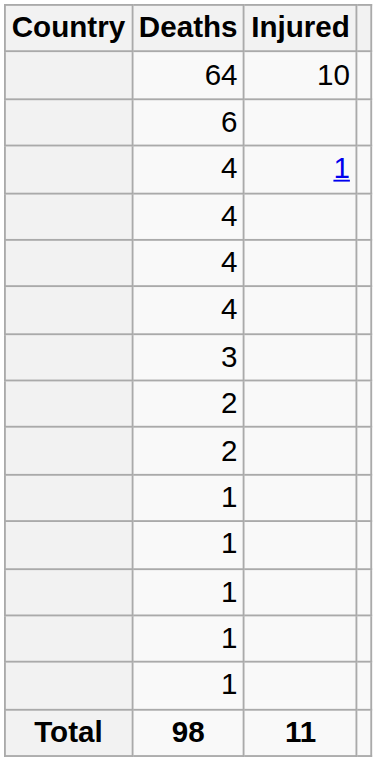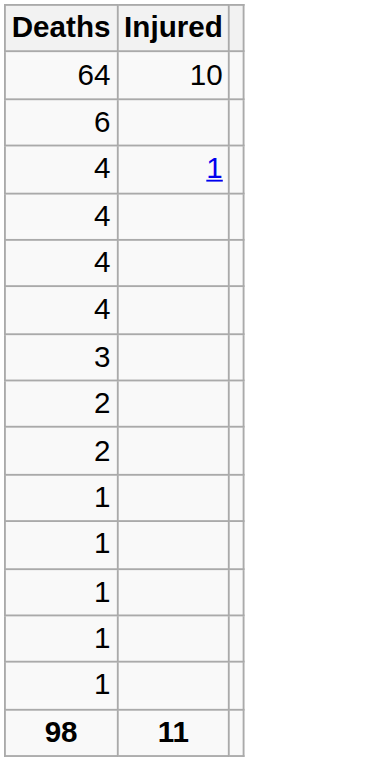 <table class="wikitable sortable plainrowheaders">
 <tr>
-<th scope="col">Country</th>
 <th scope="col">Deaths</th>
 <th scope="col">Injured</th>
 <th scope="col"></th>
 </tr>
 <tr>
-<th scope="row"></th>
 <td align=right>64</td>
 <td align=right>10</td>
 <td></td>
 </tr>
 <tr>
-<th scope="row"></th>
 <td align=right>6</td>
 <td align=right></td>
 <td></td>
 </tr>
 <tr>
-<th scope="row"></th>
 <td align=right>4</td>
 <td align=right><a href='#'>1</a></td>
 <td></td>
 </tr>
 <tr>
-<th scope="row"></th>
 <td align=right>4</td>
 <td align=right></td>
 <td></td>
 </tr>
 <tr>
-<th scope="row"></th>
 <td align=right>4</td>
 <td align=right></td>
 <td></td>
 </tr>
 <tr>
-<th scope="row"></th>
 <td align=right>4</td>
 <td align=right></td>
 <td></td>
 </tr>
 <tr>
-<th scope="row"></th>
 <td align=right>3</td>
 <td align=right></td>
 <td></td>
 </tr>
 <tr>
-<th scope="row"></th>
 <td align=right>2</td>
 <td align=right></td>
 <td></td>
 </tr>
 <tr>
-<th scope="row"></th>
 <td align=right>2</td>
 <td align=right></td>
 <td></td>
 </tr>
 <tr>
-<th scope="row"></th>
 <td align="right">1</td>
 <td align="right"></td>
 <td></td>
 </tr>
 <tr>
-<th scope="row"></th>
 <td align=right>1</td>
 <td align=right></td>
 <td></td>
 </tr>
 <tr>
-<th scope="row"></th>
 <td align=right>1</td>
 <td align=right></td>
 <td></td>
 </tr>
 <tr>
-<th scope="row"></th>
 <td align="right">1</td>
 <td align="right"></td>
 <td></td>
 </tr>
 <tr>
-<th scope="row"></th>
 <td align=right>1</td>
 <td align=right></td>
 <td></td>
 </tr>
 <tr class="sortbottom">
-<th scope="row" style="text-align:center;"><strong>Total</strong></th>
 <td align="center"><strong>98</strong></td>
 <td align="center"><strong>11</strong></td>
 <td></td>
 </tr>
 </table>
